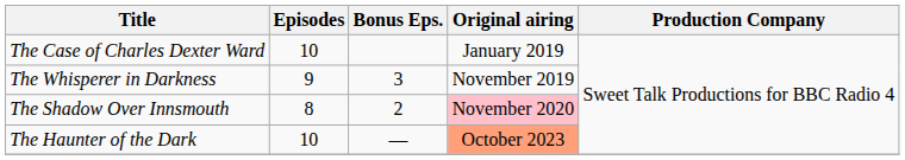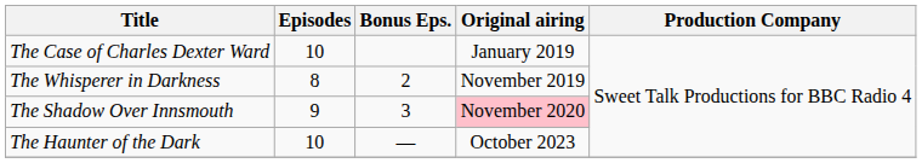 <table class="wikitable">
 <tr>
 <th>Title</th>
 <th>Episodes</th>
 <th>Bonus Eps.</th>
 <th>Original airing</th>
 <th>Production Company</th>
 </tr>
 <tr>
 <td><em>The Case of Charles Dexter Ward</em></td>
 <td align="center">10</td>
 <td align="center"></td>
 <td align="center">January 2019</td>
 <td align="center" rowspan="4">Sweet Talk Productions for BBC Radio 4</td>
 </tr>
 <tr>
 <td><em>The Whisperer in Darkness</em></td>
-<td align="center">9</td>
-<td align="center">3</td>
+<td align="center">8</td>
+<td align="center">2</td>
 <td align="center">November 2019</td>
 </tr>
 <tr>
 <td><em>The Shadow Over Innsmouth</em></td>
-<td align="center">8</td>
-<td align="center">2</td>
+<td align="center">9</td>
+<td align="center">3</td>
 <td align="center" style="background: pink;">November 2020</td>
 </tr>
 <tr>
 <td><em>The Haunter of the Dark</em></td>
 <td align="center">10</td>
 <td align="center">—</td>
-<td align="center" style="background: lightsalmon;">October 2023</td>
+<td align="center">October 2023</td>
 </tr>
 <tr>
 </tr>
 </table>
